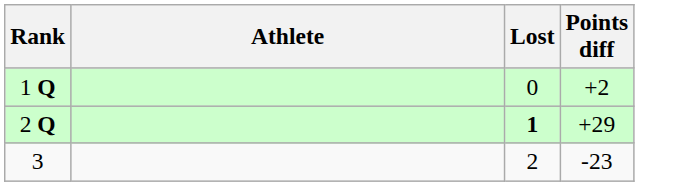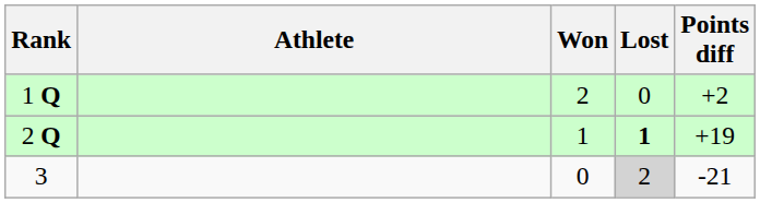 <table class="wikitable">
 <tr>
 <th>Rank</th>
 <th style="width:18em">Athlete</th>
+<th>Won</th>
 <th>Lost</th>
 <th>Points<br>diff</th>
 </tr>
 <tr bgcolor="#ccffcc">
 <td align="center">1 <strong>Q</strong></td>
 <td><strong></strong></td>
+<td align="center">2</td>
 <td align="center">0</td>
 <td align="center">+2</td>
 </tr>
 <tr bgcolor="#ccffcc">
 <td align="center">2 <strong>Q</strong></td>
 <td><strong></strong></td>
+<td align="center">1</td>
 <td align="center"><strong>1</strong></td>
-<td align="center">+29</td>
+<td align="center">+19</td>
 </tr>
 <tr>
 <td align="center">3 <strong></strong></td>
 <td></td>
-<td align="center">2</td>
-<td align="center">-23</td>
+<td align="center">0</td>
+<td align="center" style="background: lightgrey;">2</td>
+<td align="center">-21</td>
 </tr>
 </table>
